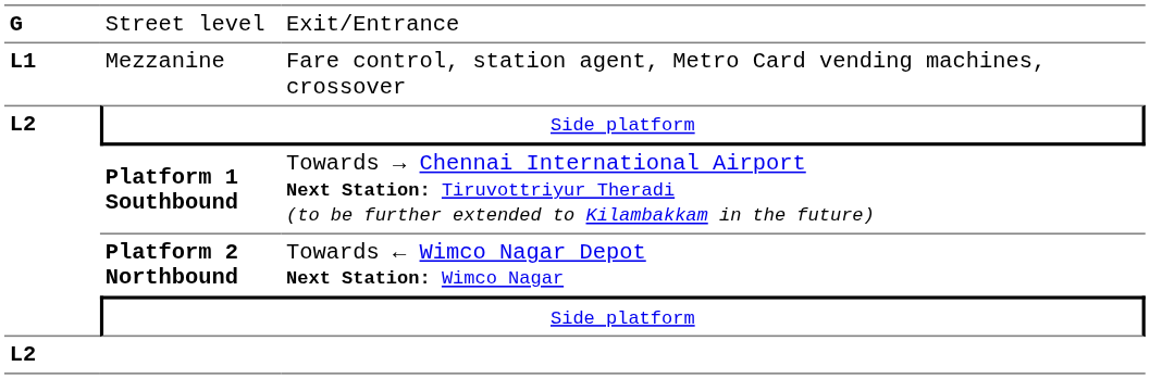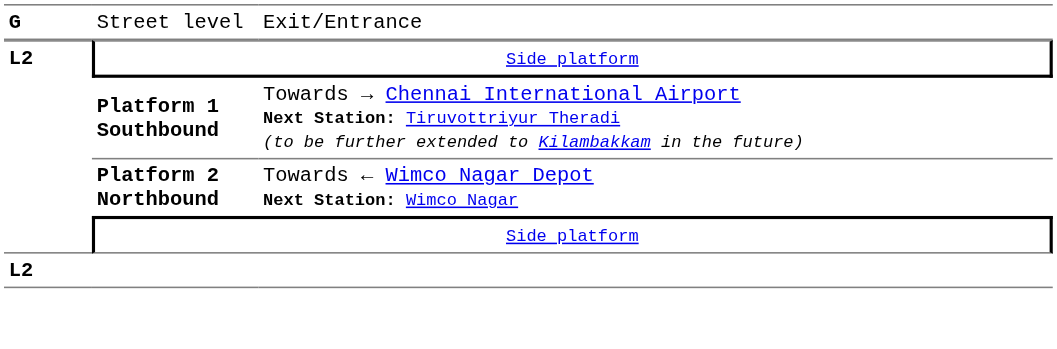 <table border="0" cellspacing="0" cellpadding="3" table>
 <tr>
 <td style="border-bottom:solid 1px gray;border-top:solid 1px gray;" width="50" valign="top"><strong>G</strong></td>
 <td style="border-top:solid 1px gray;border-bottom:solid 1px gray;" width="100" valign="top">Street level</td>
 <td style="border-top:solid 1px gray;border-bottom:solid 1px gray;" width="500" valign="top">Exit/Entrance</td>
-</tr>
-<tr>
-<td valign="top"><strong>L1</strong></td>
-<td valign="top">Mezzanine</td>
-<td valign="top">Fare control, station agent, Metro Card vending machines, crossover<br></td>
 </tr>
 <tr>
 <td rowspan="4" style="border-top:solid 1px gray;border-bottom:solid 1px gray;" width="50" valign="top"><strong>L2</strong></td>
 <td colspan="2" style="border-top:solid 1px gray;border-right:solid 2px black;border-left:solid 2px black;border-bottom:solid 2px black;text-align:center;"><small><a href='#'>Side platform</a></small></td>
 </tr>
 <tr>
 <td style="border-bottom:solid 1px gray;" width="100"><span><strong>Platform 1</strong><br><strong>Southbound</strong></span></td>
 <td style="border-bottom:solid 1px gray;" width="500">Towards → <a href='#'>Chennai International Airport</a><br><small><strong>Next Station:</strong> <a href='#'>Tiruvottriyur Theradi</a><br><em>(to be further extended to <a href='#'>Kilambakkam</a> in the future)</em></small></td>
 </tr>
 <tr>
 <td><span><strong>Platform 2</strong><br><strong>Northbound</strong></span></td>
 <td><span></span>Towards ← <a href='#'>Wimco Nagar Depot</a><br><small><strong>Next Station:</strong> <a href='#'>Wimco Nagar</a></small></td>
 </tr>
 <tr>
 <td colspan="2" style="border-top:solid 2px black;border-right:solid 2px black;border-left:solid 2px black;border-bottom:solid 1px gray;text-align:center;"><small><a href='#'>Side platform</a></small></td>
 </tr>
 <tr>
 <td rowspan="2" style="border-bottom:solid 1px gray;" width="50" valign="top"><strong>L2</strong></td>
 <td style="border-bottom:solid 1px gray;" width="100"></td>
 <td style="border-bottom:solid 1px gray;" width="500"></td>
 </tr>
 <tr>
 </tr>
 </table>
